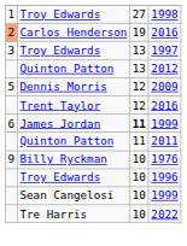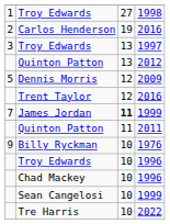 <table class="wikitable">
 <tr>
 </tr>
 <tr>
 <td>1</td>
 <td><a href='#'>Troy Edwards</a></td>
 <td>27</td>
 <td><a href='#'>1998</a></td>
 </tr>
 <tr>
-<td style="background: lightsalmon;">2</td>
+<td>2</td>
 <td><a href='#'>Carlos Henderson</a></td>
 <td>19</td>
 <td><a href='#'>2016</a></td>
 </tr>
 <tr>
 <td>3</td>
 <td><a href='#'>Troy Edwards</a></td>
 <td>13</td>
 <td><a href='#'>1997</a></td>
 </tr>
 <tr>
 <td></td>
 <td><a href='#'>Quinton Patton</a></td>
 <td>13</td>
 <td><a href='#'>2012</a></td>
 </tr>
 <tr>
 <td>5</td>
 <td><a href='#'>Dennis Morris</a></td>
 <td>12</td>
 <td><a href='#'>2009</a></td>
 </tr>
 <tr>
 <td></td>
 <td><a href='#'>Trent Taylor</a></td>
 <td>12</td>
 <td><a href='#'>2016</a></td>
 </tr>
 <tr>
-<td>6</td>
+<td>7</td>
 <td><a href='#'>James Jordan</a></td>
 <td><strong>11</strong></td>
 <td><a href='#'>1999</a></td>
 </tr>
 <tr>
 <td></td>
 <td><a href='#'>Quinton Patton</a></td>
 <td>11</td>
 <td><a href='#'>2011</a></td>
 </tr>
 <tr>
 <td>9</td>
 <td><a href='#'>Billy Ryckman</a></td>
 <td>10</td>
 <td><a href='#'>1976</a></td>
 </tr>
 <tr>
 <td></td>
 <td><a href='#'>Troy Edwards</a></td>
 <td>10</td>
 <td><a href='#'>1996</a></td>
 </tr>
 <tr>
 <td></td>
+<td>Chad Mackey</td>
+<td>10</td>
+<td><a href='#'>1996</a></td>
+</tr>
+<tr>
+<td></td>
 <td>Sean Cangelosi</td>
 <td>10</td>
 <td><a href='#'>1999</a></td>
 </tr>
 <tr>
 <td></td>
 <td>Tre Harris</td>
 <td>10</td>
 <td><a href='#'>2022</a></td>
 </tr>
 </table>
